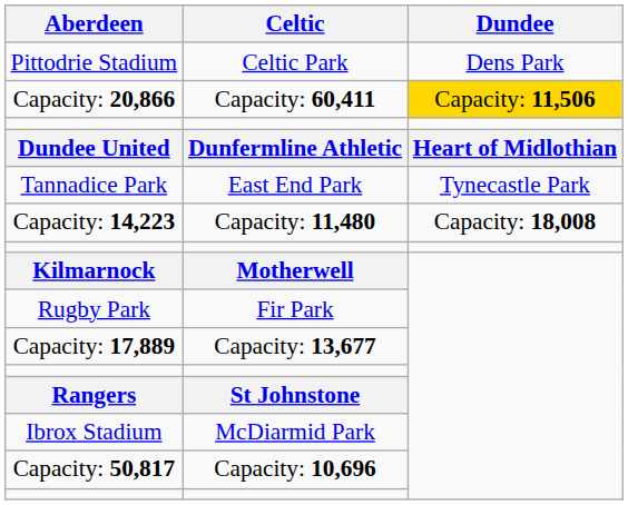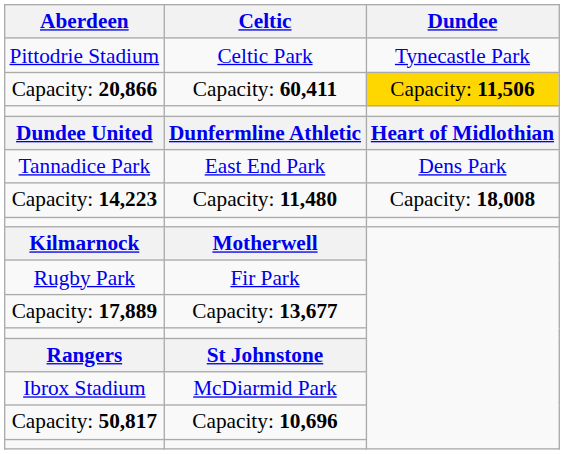 <table class="wikitable" style="text-align:center">
 <tr>
 <th><a href='#'>Aberdeen</a></th>
 <th><a href='#'>Celtic</a></th>
 <th><a href='#'>Dundee</a></th>
 </tr>
 <tr>
 <td><a href='#'>Pittodrie Stadium</a></td>
 <td><a href='#'>Celtic Park</a></td>
-<td><a href='#'>Dens Park</a></td>
+<td><a href='#'>Tynecastle Park</a></td>
 </tr>
 <tr>
 <td>Capacity: <strong>20,866</strong></td>
 <td>Capacity: <strong>60,411</strong></td>
 <td style="background: gold;">Capacity: <strong>11,506</strong></td>
 </tr>
 <tr>
 <td></td>
 <td></td>
 <td></td>
 </tr>
 <tr>
 <th><a href='#'>Dundee United</a></th>
 <th><a href='#'>Dunfermline Athletic</a></th>
 <th><a href='#'>Heart of Midlothian</a></th>
 </tr>
 <tr>
 <td><a href='#'>Tannadice Park</a></td>
 <td><a href='#'>East End Park</a></td>
-<td><a href='#'>Tynecastle Park</a></td>
+<td><a href='#'>Dens Park</a></td>
 </tr>
 <tr>
 <td>Capacity: <strong>14,223</strong></td>
 <td>Capacity: <strong>11,480</strong></td>
 <td>Capacity: <strong>18,008</strong></td>
 </tr>
 <tr>
 <td></td>
 <td></td>
 <td></td>
 </tr>
 <tr>
 <th><a href='#'>Kilmarnock</a></th>
 <th><a href='#'>Motherwell</a></th>
 </tr>
 <tr>
 <td><a href='#'>Rugby Park</a></td>
 <td><a href='#'>Fir Park</a></td>
 </tr>
 <tr>
 <td>Capacity: <strong>17,889</strong></td>
 <td>Capacity: <strong>13,677</strong></td>
 </tr>
 <tr>
 <td></td>
 <td></td>
 </tr>
 <tr>
 <th><a href='#'>Rangers</a></th>
 <th><a href='#'>St Johnstone</a></th>
 </tr>
 <tr>
 <td><a href='#'>Ibrox Stadium</a></td>
 <td><a href='#'>McDiarmid Park</a></td>
 </tr>
 <tr>
 <td>Capacity: <strong>50,817</strong></td>
 <td>Capacity: <strong>10,696</strong></td>
 </tr>
 <tr>
 <td></td>
 <td></td>
 </tr>
 </table>
